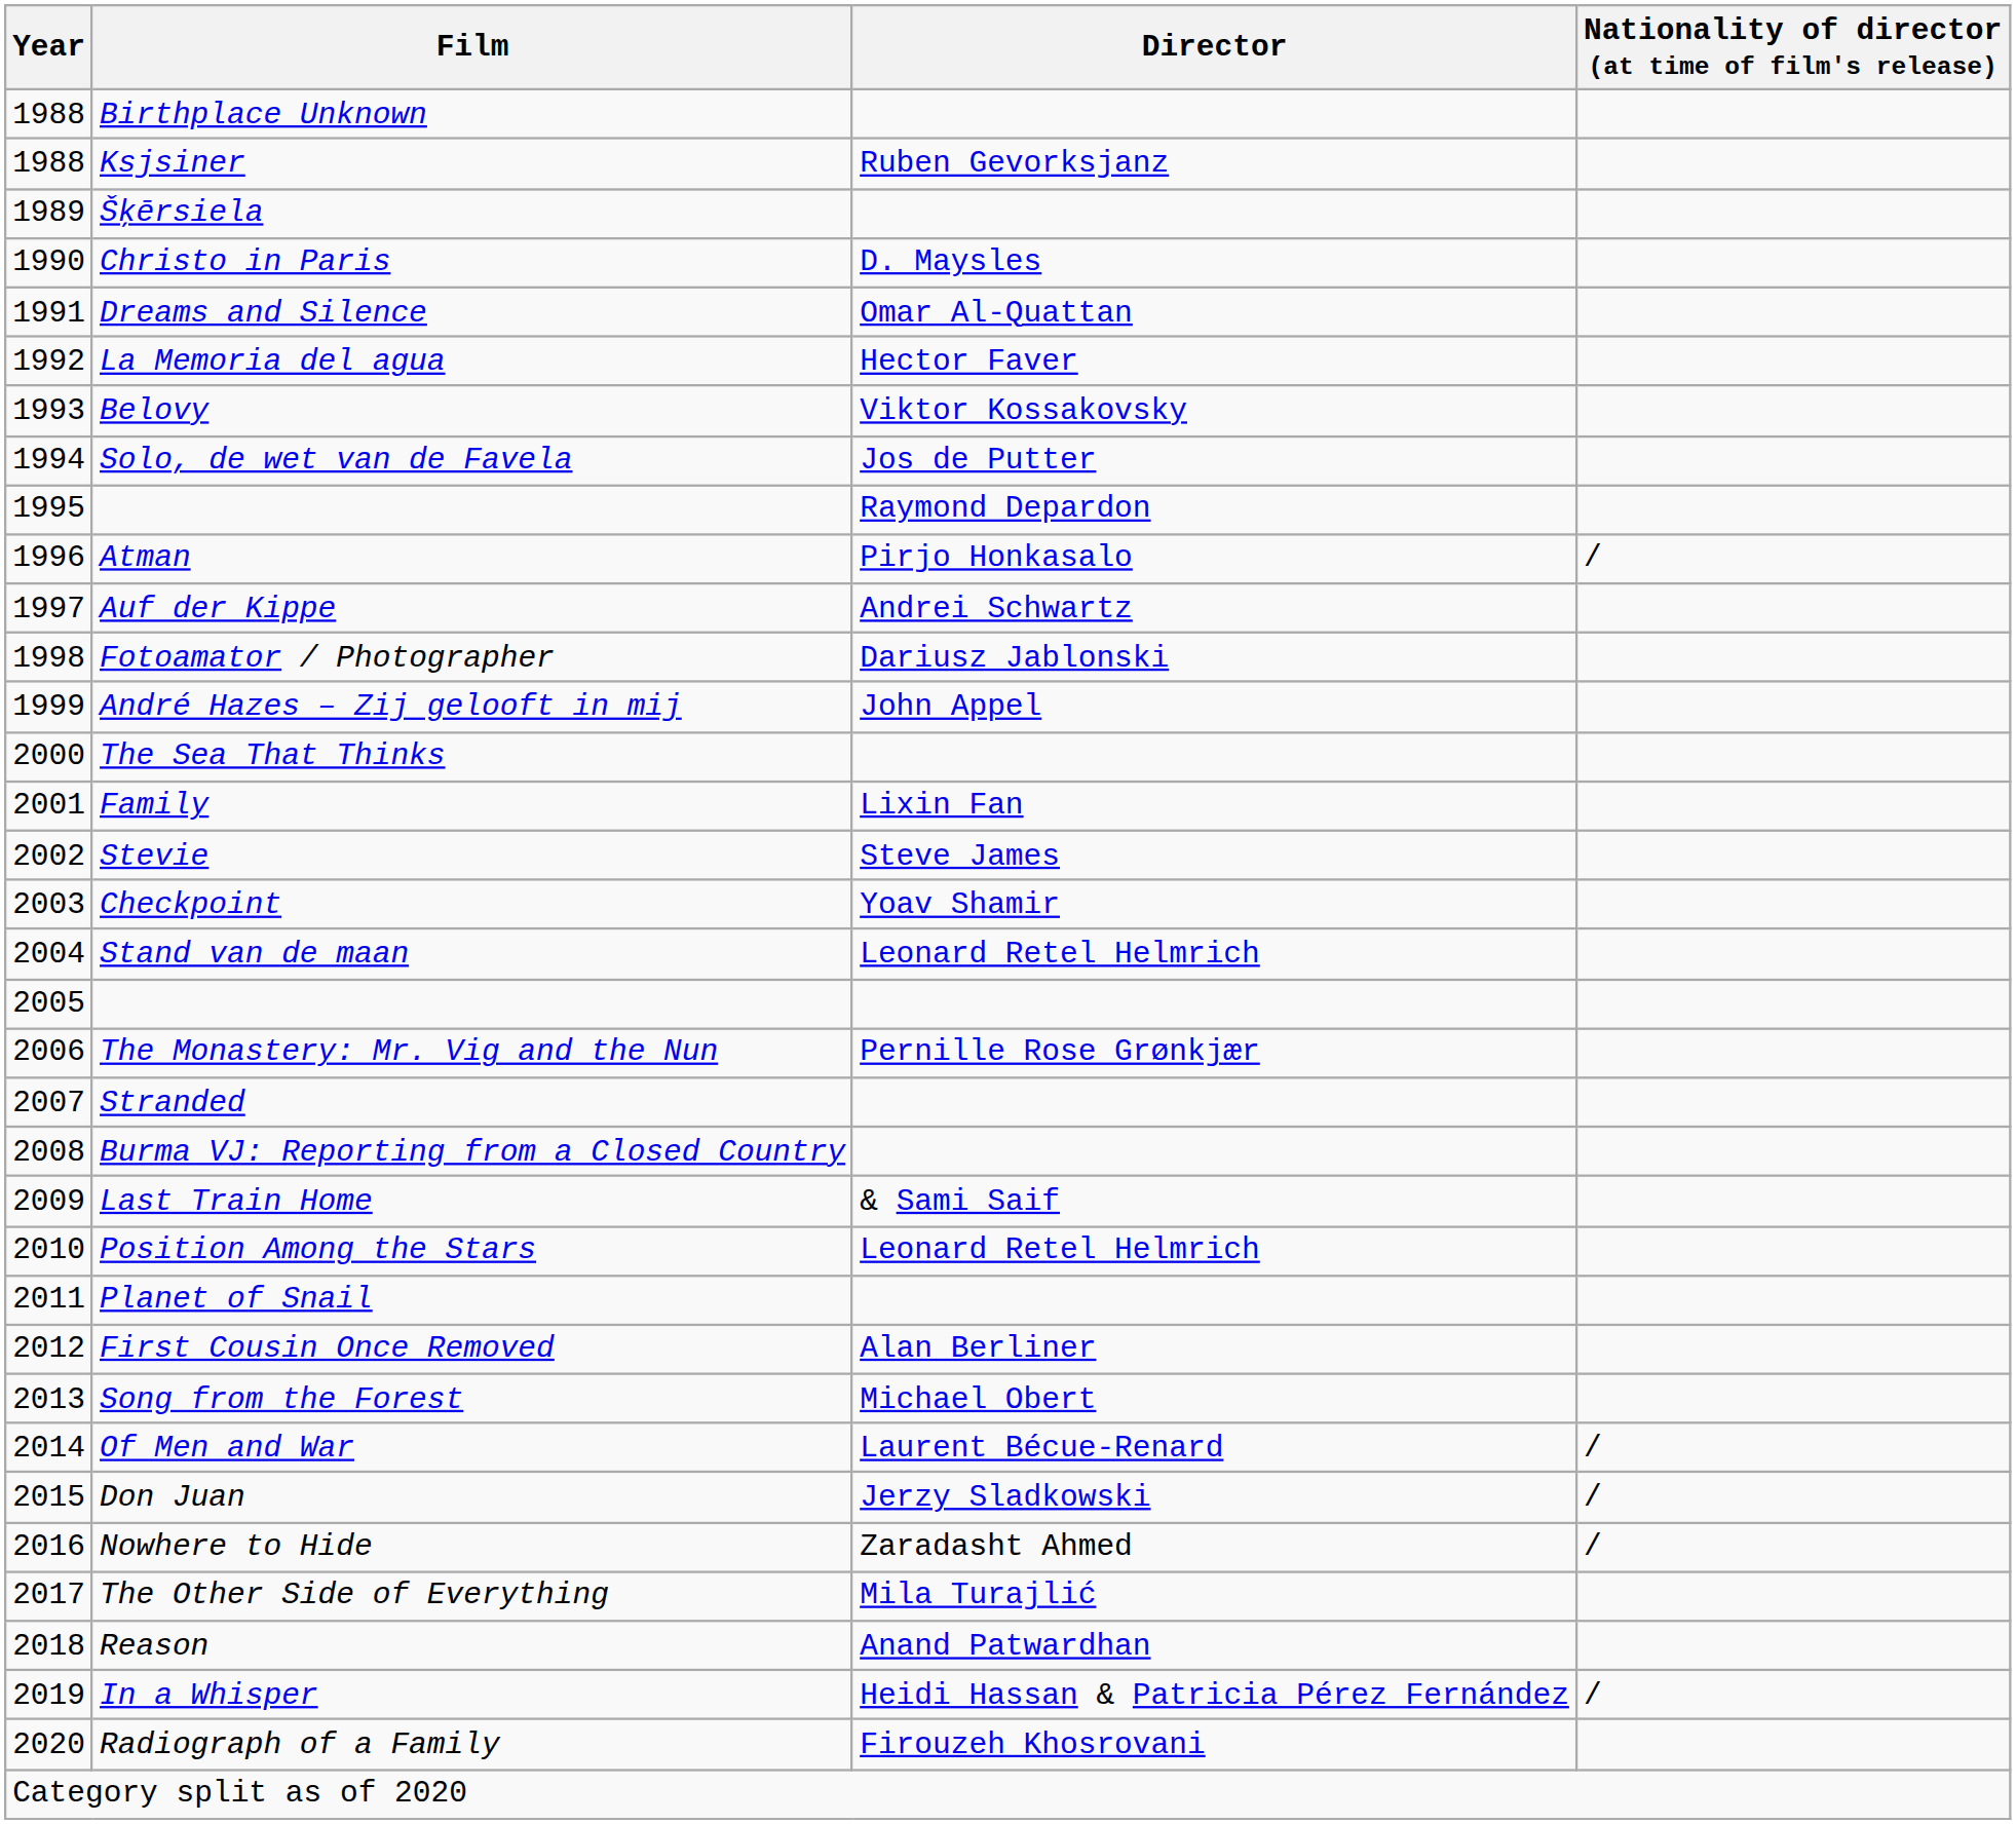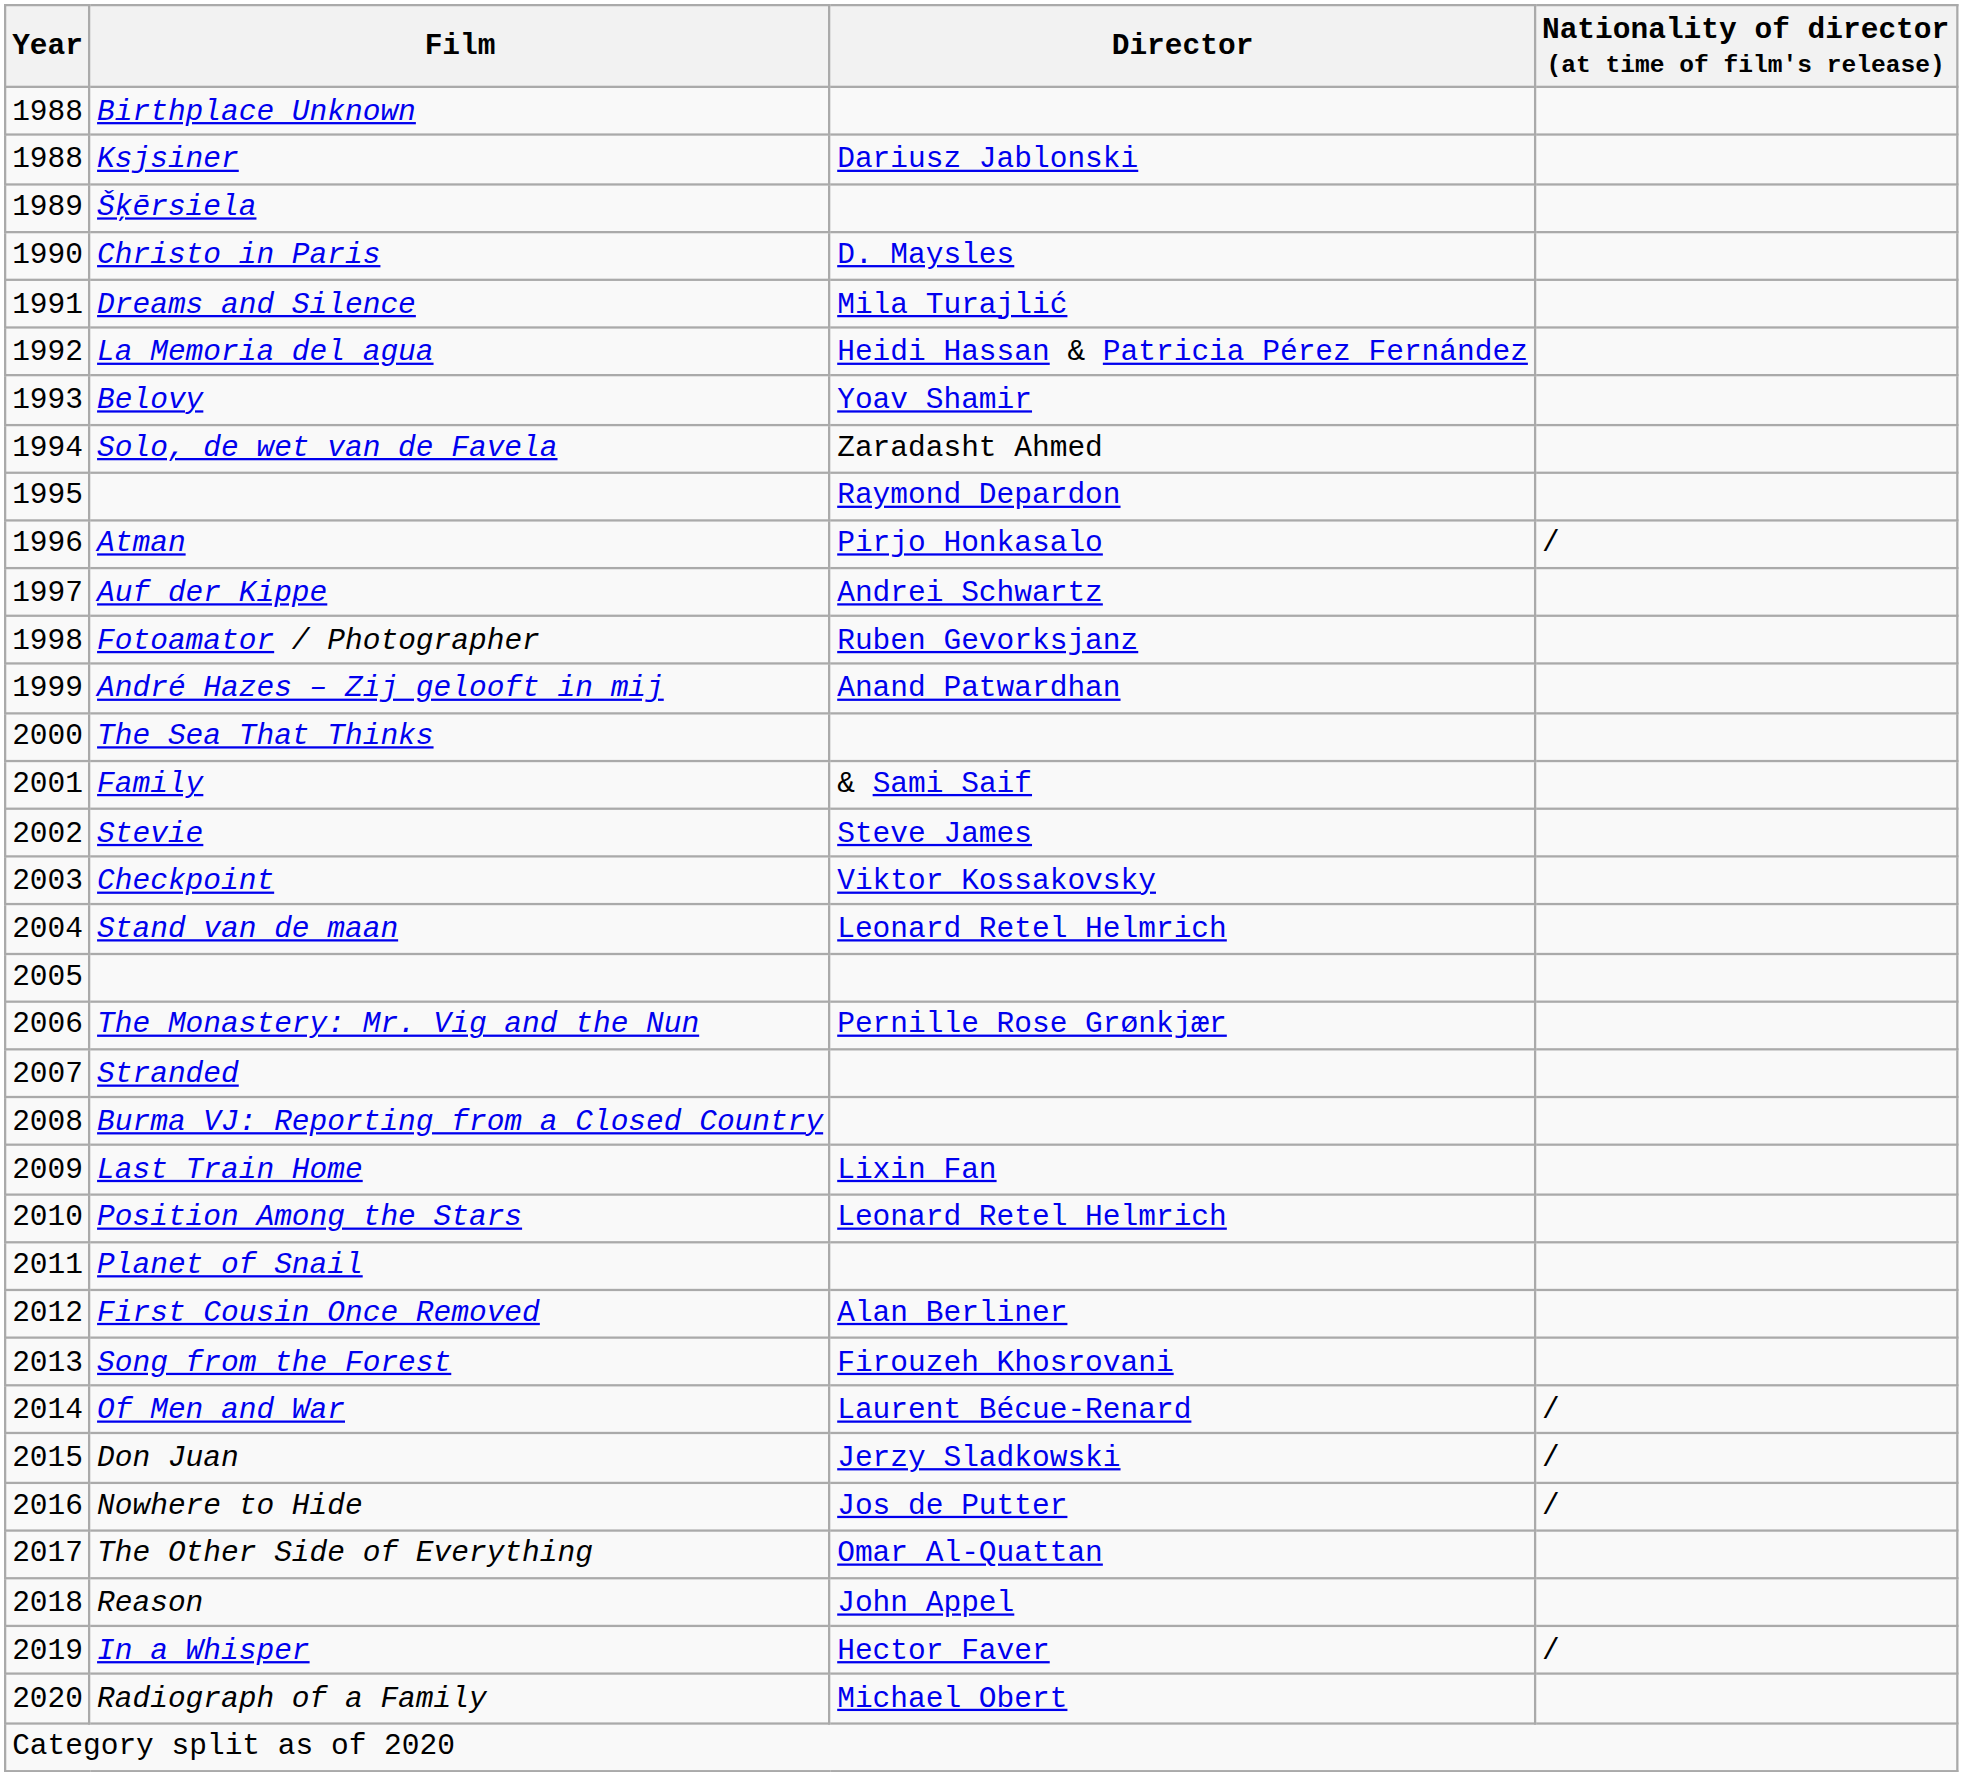 <table class="wikitable">
 <tr>
 <th>Year</th>
 <th>Film</th>
 <th>Director</th>
 <th>Nationality of director<br><small>(at time of film's release)</small></th>
 </tr>
 <tr>
 <td>1988</td>
 <td><em><a href='#'>Birthplace Unknown</a></em></td>
 <td></td>
 <td></td>
 </tr>
 <tr>
 <td>1988</td>
 <td><em><a href='#'>Ksjsiner</a></em></td>
-<td><a href='#'>Ruben Gevorksjanz</a></td>
+<td><a href='#'>Dariusz Jablonski</a></td>
 <td></td>
 </tr>
 <tr>
 <td>1989</td>
 <td><em><a href='#'>Šķērsiela</a></em></td>
 <td></td>
 <td></td>
 </tr>
 <tr>
 <td>1990</td>
 <td><em><a href='#'>Christo in Paris</a></em></td>
 <td><a href='#'>D. Maysles</a></td>
 <td></td>
 </tr>
 <tr>
 <td>1991</td>
 <td><em><a href='#'>Dreams and Silence</a></em></td>
-<td><a href='#'>Omar Al-Quattan</a></td>
+<td><a href='#'>Mila Turajlić</a></td>
 <td></td>
 </tr>
 <tr>
 <td>1992</td>
 <td><em><a href='#'>La Memoria del agua</a></em></td>
-<td><a href='#'>Hector Faver</a></td>
+<td><a href='#'>Heidi Hassan</a> & <a href='#'>Patricia Pérez Fernández</a></td>
 <td></td>
 </tr>
 <tr>
 <td>1993</td>
 <td><em><a href='#'>Belovy</a></em></td>
-<td><a href='#'>Viktor Kossakovsky</a></td>
+<td><a href='#'>Yoav Shamir</a></td>
 <td></td>
 </tr>
 <tr>
 <td>1994</td>
 <td><em><a href='#'>Solo, de wet van de Favela</a></em></td>
-<td><a href='#'>Jos de Putter</a></td>
+<td>Zaradasht Ahmed</td>
 <td></td>
 </tr>
 <tr>
 <td>1995</td>
 <td><em></em></td>
 <td><a href='#'>Raymond Depardon</a></td>
 <td></td>
 </tr>
 <tr>
 <td>1996</td>
 <td><em><a href='#'>Atman</a></em></td>
 <td><a href='#'>Pirjo Honkasalo</a></td>
 <td> / </td>
 </tr>
 <tr>
 <td>1997</td>
 <td><em><a href='#'>Auf der Kippe</a></em></td>
 <td><a href='#'>Andrei Schwartz</a></td>
 <td></td>
 </tr>
 <tr>
 <td>1998</td>
 <td><em><a href='#'>Fotoamator</a> / Photographer</em></td>
-<td><a href='#'>Dariusz Jablonski</a></td>
+<td><a href='#'>Ruben Gevorksjanz</a></td>
 <td></td>
 </tr>
 <tr>
 <td>1999</td>
 <td><em><a href='#'>André Hazes – Zij gelooft in mij</a></em></td>
-<td><a href='#'>John Appel</a></td>
+<td><a href='#'>Anand Patwardhan</a></td>
 <td></td>
 </tr>
 <tr>
 <td>2000</td>
 <td><em><a href='#'>The Sea That Thinks</a></em></td>
 <td></td>
 <td></td>
 </tr>
 <tr>
 <td>2001</td>
 <td><em><a href='#'>Family</a></em></td>
-<td><a href='#'>Lixin Fan</a></td>
+<td> & <a href='#'>Sami Saif</a></td>
 <td></td>
 </tr>
 <tr>
 <td>2002</td>
 <td><em><a href='#'>Stevie</a></em></td>
 <td><a href='#'>Steve James</a></td>
 <td></td>
 </tr>
 <tr>
 <td>2003</td>
 <td><em><a href='#'>Checkpoint</a></em></td>
-<td><a href='#'>Yoav Shamir</a></td>
+<td><a href='#'>Viktor Kossakovsky</a></td>
 <td></td>
 </tr>
 <tr>
 <td>2004</td>
 <td><em><a href='#'>Stand van de maan</a></em></td>
 <td><a href='#'>Leonard Retel Helmrich</a></td>
 <td></td>
 </tr>
 <tr>
 <td>2005</td>
 <td><em></em></td>
 <td></td>
 <td></td>
 </tr>
 <tr>
 <td>2006</td>
 <td><em><a href='#'>The Monastery: Mr. Vig and the Nun</a></em></td>
 <td><a href='#'>Pernille Rose Grønkjær</a></td>
 <td></td>
 </tr>
 <tr>
 <td>2007</td>
 <td><em><a href='#'>Stranded</a></em></td>
 <td></td>
 <td></td>
 </tr>
 <tr>
 <td>2008</td>
 <td><em><a href='#'>Burma VJ: Reporting from a Closed Country</a></em></td>
 <td></td>
 <td></td>
 </tr>
 <tr>
 <td>2009</td>
 <td><em><a href='#'>Last Train Home</a></em></td>
-<td> & <a href='#'>Sami Saif</a></td>
+<td><a href='#'>Lixin Fan</a></td>
 <td></td>
 </tr>
 <tr>
 <td>2010</td>
 <td><em><a href='#'>Position Among the Stars</a></em></td>
 <td><a href='#'>Leonard Retel Helmrich</a></td>
 <td></td>
 </tr>
 <tr>
 <td>2011</td>
 <td><em><a href='#'>Planet of Snail</a></em></td>
 <td></td>
 <td></td>
 </tr>
 <tr>
 <td>2012</td>
 <td><em><a href='#'>First Cousin Once Removed</a></em></td>
 <td><a href='#'>Alan Berliner</a></td>
 <td></td>
 </tr>
 <tr>
 <td>2013</td>
 <td><em><a href='#'>Song from the Forest</a></em></td>
-<td><a href='#'>Michael Obert</a></td>
+<td><a href='#'>Firouzeh Khosrovani</a></td>
 <td></td>
 </tr>
 <tr>
 <td>2014</td>
 <td><em><a href='#'>Of Men and War</a></em></td>
 <td><a href='#'>Laurent Bécue-Renard</a></td>
 <td> / </td>
 </tr>
 <tr>
 <td>2015</td>
 <td><em>Don Juan</em></td>
 <td><a href='#'>Jerzy Sladkowski</a></td>
 <td> / </td>
 </tr>
 <tr>
 <td>2016</td>
 <td><em>Nowhere to Hide</em></td>
-<td>Zaradasht Ahmed</td>
+<td><a href='#'>Jos de Putter</a></td>
 <td> / </td>
 </tr>
 <tr>
 <td>2017</td>
 <td><em>The Other Side of Everything</em></td>
-<td><a href='#'>Mila Turajlić</a></td>
+<td><a href='#'>Omar Al-Quattan</a></td>
 <td></td>
 </tr>
 <tr>
 <td>2018</td>
 <td><em>Reason</em></td>
-<td><a href='#'>Anand Patwardhan</a></td>
+<td><a href='#'>John Appel</a></td>
 <td></td>
 </tr>
 <tr>
 <td>2019</td>
 <td><em><a href='#'>In a Whisper</a></em></td>
-<td><a href='#'>Heidi Hassan</a> & <a href='#'>Patricia Pérez Fernández</a></td>
+<td><a href='#'>Hector Faver</a></td>
 <td> / </td>
 </tr>
 <tr>
 <td>2020</td>
 <td><em>Radiograph of a Family</em></td>
-<td><a href='#'>Firouzeh Khosrovani</a></td>
+<td><a href='#'>Michael Obert</a></td>
 <td></td>
 </tr>
 <tr>
 <td colspan="4">Category split as of 2020</td>
 </tr>
 </table>
